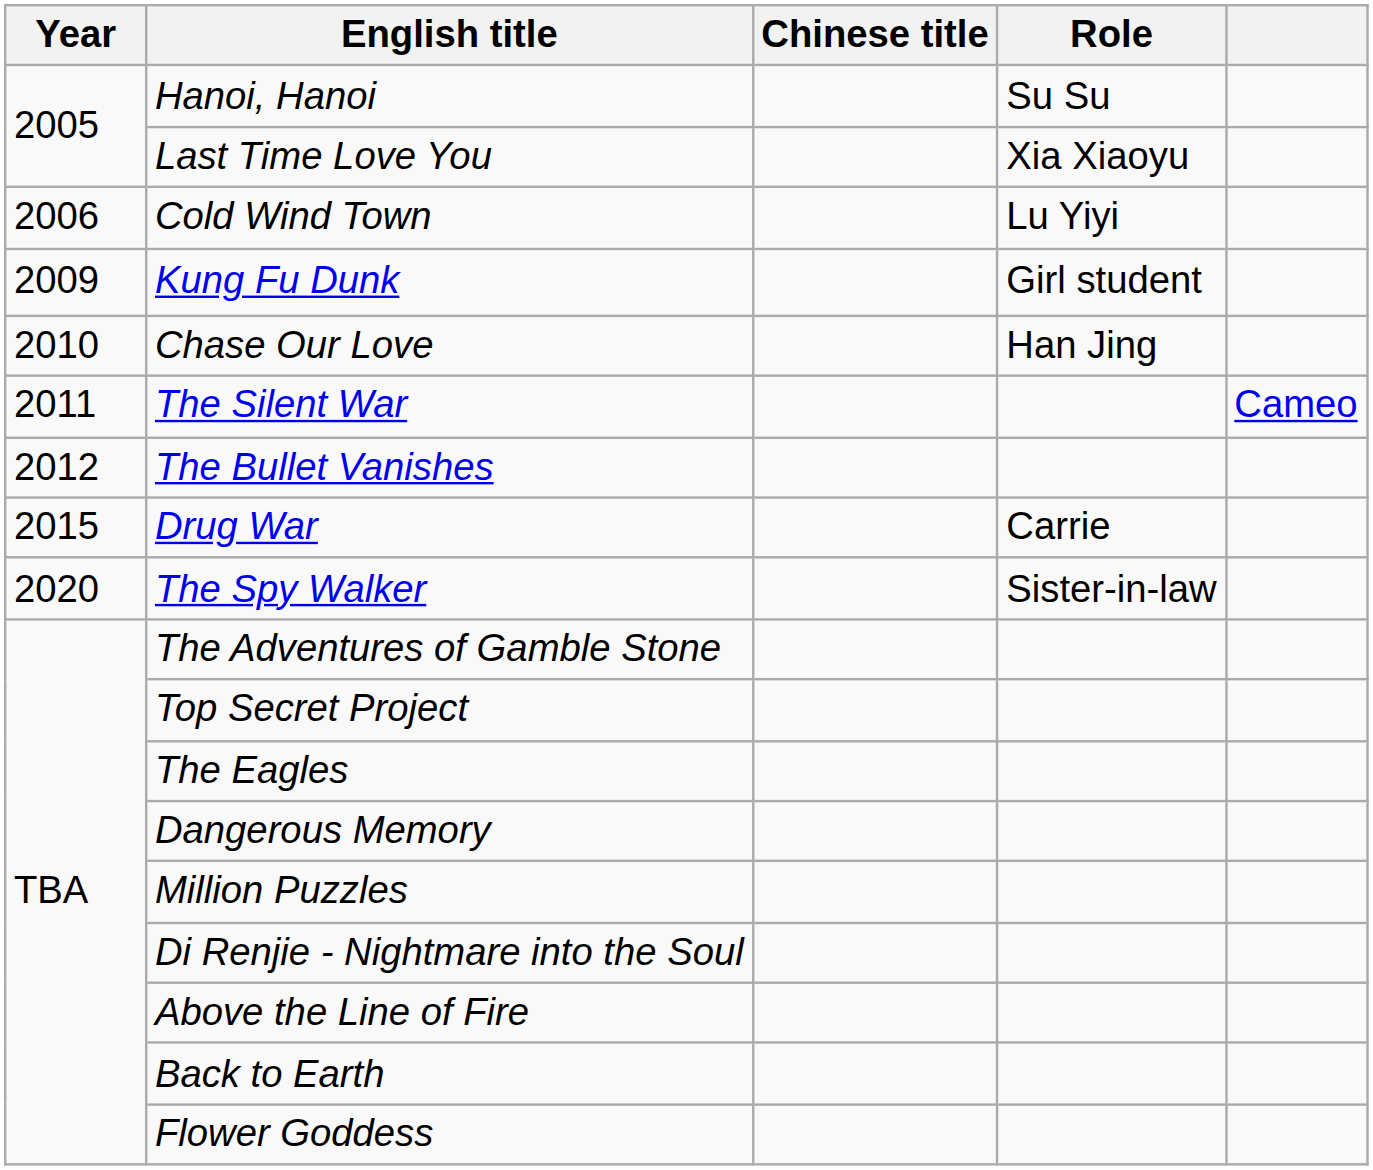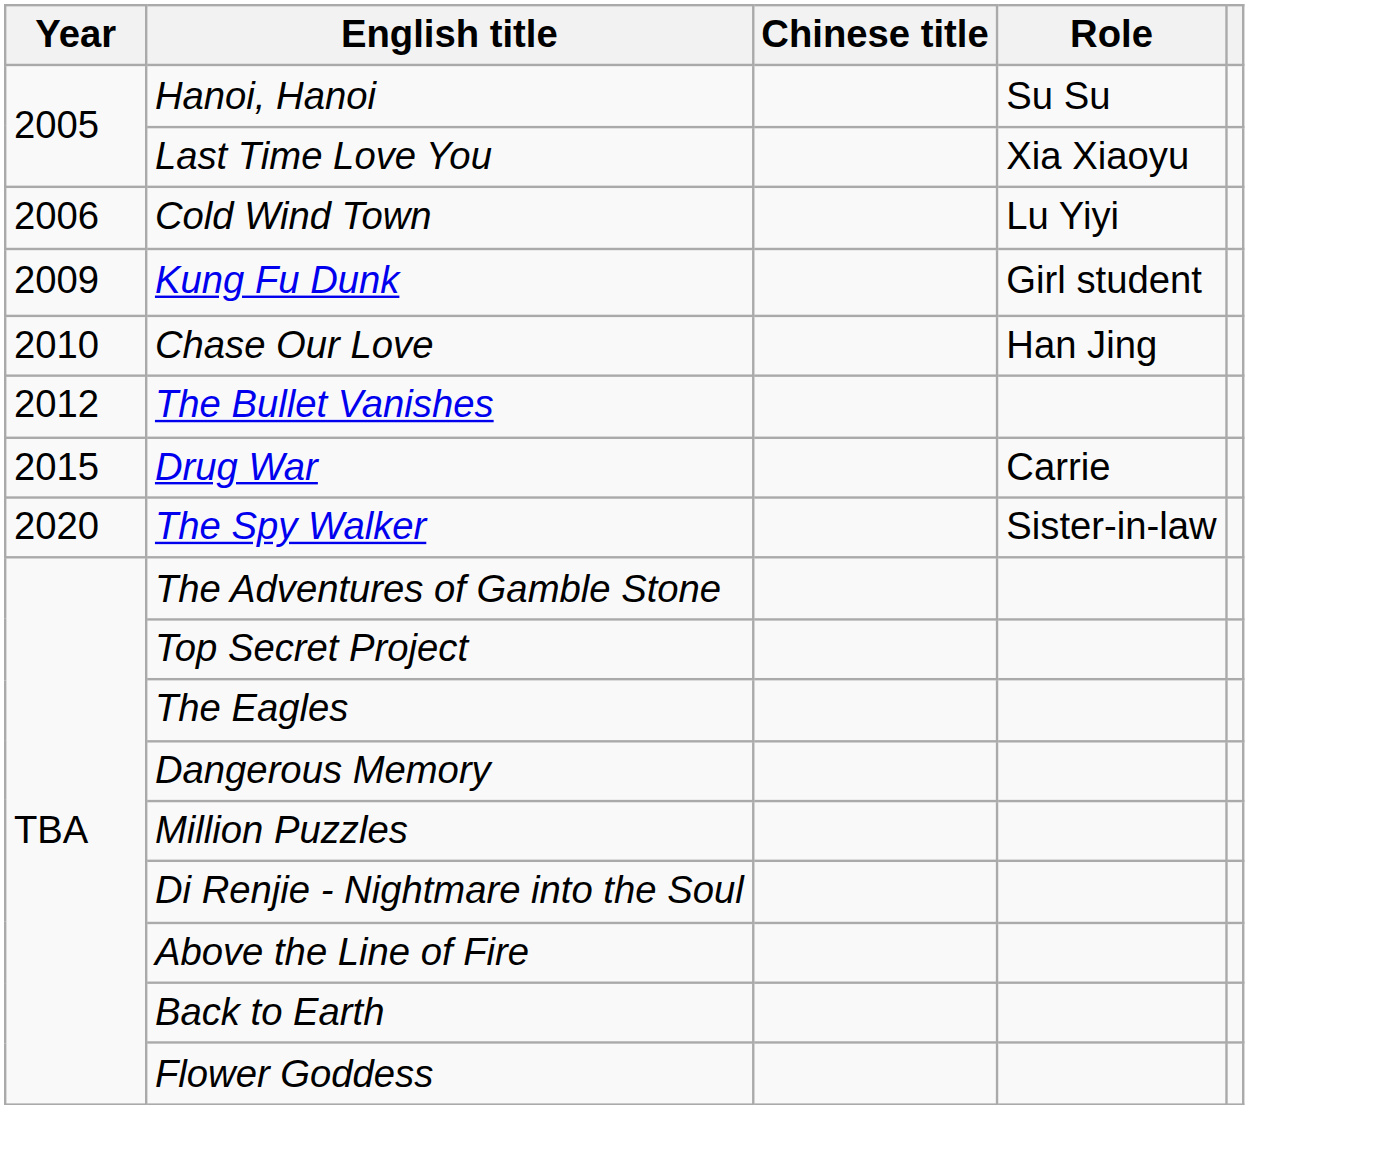 <table class="wikitable">
 <tr>
 <th>Year</th>
 <th>English title</th>
 <th>Chinese title</th>
 <th>Role</th>
 <th></th>
 </tr>
 <tr>
 <td rowspan="2">2005　</td>
 <td><em>Hanoi, Hanoi</em></td>
 <td></td>
 <td>Su Su</td>
 <td></td>
 </tr>
 <tr>
 <td><em>Last Time Love You</em></td>
 <td></td>
 <td>Xia Xiaoyu</td>
 <td></td>
 </tr>
 <tr>
 <td>2006</td>
 <td><em>Cold Wind Town</em></td>
 <td></td>
 <td>Lu Yiyi</td>
 <td></td>
 </tr>
 <tr>
 <td>2009　</td>
 <td><em><a href='#'>Kung Fu Dunk</a></em></td>
 <td></td>
 <td>Girl student</td>
 <td></td>
 </tr>
 <tr>
 <td>2010</td>
 <td><em>Chase Our Love</em></td>
 <td></td>
 <td>Han Jing</td>
 <td></td>
-</tr>
-<tr>
-<td>2011</td>
-<td><em><a href='#'>The Silent War</a></em></td>
-<td></td>
-<td></td>
-<td><a href='#'>Cameo</a></td>
 </tr>
 <tr>
 <td>2012</td>
 <td><em><a href='#'>The Bullet Vanishes</a></em></td>
 <td></td>
 <td></td>
 <td></td>
 </tr>
 <tr>
 <td>2015</td>
 <td><em><a href='#'>Drug War</a></em></td>
 <td></td>
 <td>Carrie</td>
 <td></td>
 </tr>
 <tr>
 <td>2020</td>
 <td><em><a href='#'>The Spy Walker</a></em></td>
 <td></td>
 <td>Sister-in-law</td>
 <td></td>
 </tr>
 <tr>
 <td rowspan="9">TBA　</td>
 <td><em>The Adventures of Gamble Stone</em></td>
 <td></td>
 <td></td>
 <td></td>
 </tr>
 <tr>
 <td><em>Top Secret Project</em></td>
 <td></td>
 <td></td>
 <td></td>
 </tr>
 <tr>
 <td><em>The Eagles</em></td>
 <td></td>
 <td></td>
 <td></td>
 </tr>
 <tr>
 <td><em>Dangerous Memory</em></td>
 <td></td>
 <td></td>
 <td></td>
 </tr>
 <tr>
 <td><em>Million Puzzles</em></td>
 <td></td>
 <td></td>
 <td></td>
 </tr>
 <tr>
 <td><em>Di Renjie - Nightmare into the Soul</em></td>
 <td></td>
 <td></td>
 <td></td>
 </tr>
 <tr>
 <td><em>Above the Line of Fire</em></td>
 <td></td>
 <td></td>
 <td></td>
 </tr>
 <tr>
 <td><em>Back to Earth</em></td>
 <td></td>
 <td></td>
 <td></td>
 </tr>
 <tr>
 <td><em>Flower Goddess</em></td>
 <td></td>
 <td></td>
 <td></td>
 </tr>
 </table>
